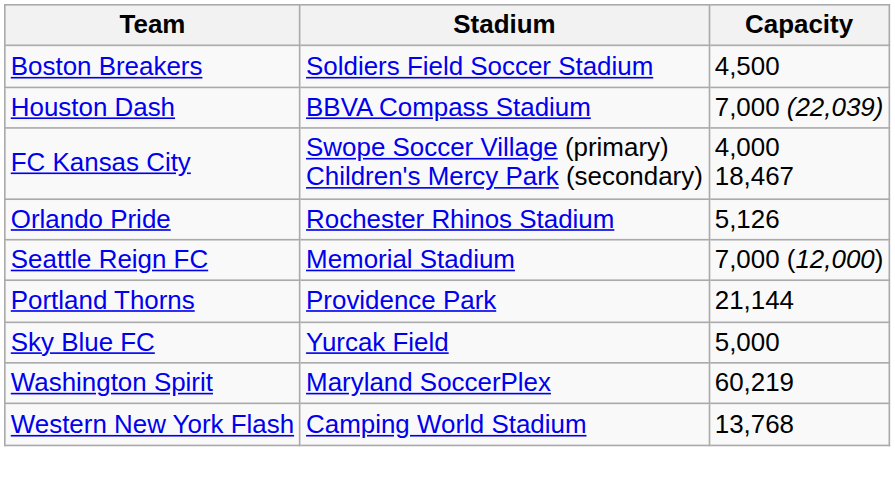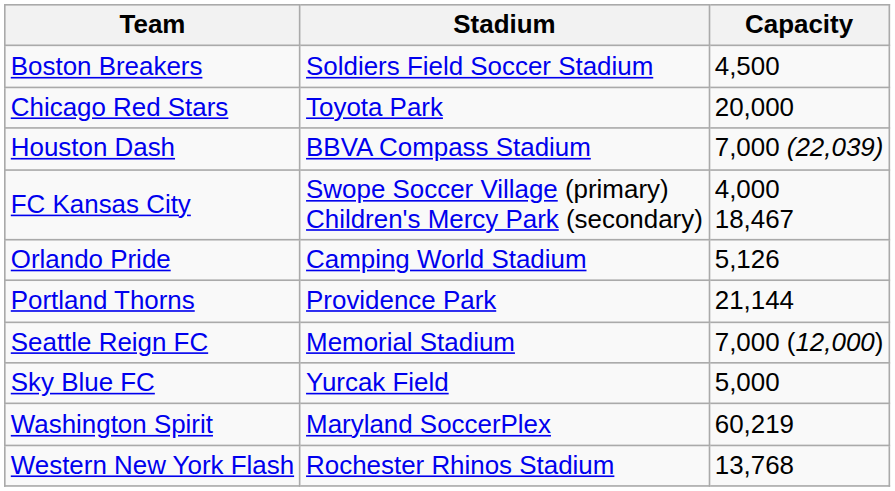 <table class="sortable wikitable">
 <tr>
 <th>Team</th>
 <th>Stadium</th>
 <th data-sort-type="number">Capacity</th>
 </tr>
 <tr>
 <td><a href='#'>Boston Breakers</a></td>
 <td><a href='#'>Soldiers Field Soccer Stadium</a></td>
 <td>4,500</td>
+</tr>
+<tr>
+<td><a href='#'>Chicago Red Stars</a></td>
+<td><a href='#'>Toyota Park</a></td>
+<td>20,000</td>
 </tr>
 <tr>
 <td><a href='#'>Houston Dash</a></td>
 <td><a href='#'>BBVA Compass Stadium</a></td>
 <td>7,000 <em>(22,039)</em></td>
 </tr>
 <tr>
 <td><a href='#'>FC Kansas City</a></td>
 <td><a href='#'>Swope Soccer Village</a> (primary)<br><a href='#'>Children's Mercy Park</a> (secondary)</td>
 <td>4,000<br>18,467</td>
 </tr>
 <tr>
 <td><a href='#'>Orlando Pride</a></td>
-<td><a href='#'>Rochester Rhinos Stadium</a></td>
+<td><a href='#'>Camping World Stadium</a></td>
 <td>5,126</td>
+</tr>
+<tr>
+<td><a href='#'>Portland Thorns</a></td>
+<td><a href='#'>Providence Park</a></td>
+<td>21,144</td>
 </tr>
 <tr>
 <td><a href='#'>Seattle Reign FC</a></td>
 <td><a href='#'>Memorial Stadium</a></td>
 <td>7,000 (<em>12,000</em>)</td>
-</tr>
-<tr>
-<td><a href='#'>Portland Thorns</a></td>
-<td><a href='#'>Providence Park</a></td>
-<td>21,144</td>
 </tr>
 <tr>
 <td><a href='#'>Sky Blue FC</a></td>
 <td><a href='#'>Yurcak Field</a></td>
 <td>5,000</td>
 </tr>
 <tr>
 <td><a href='#'>Washington Spirit</a></td>
 <td><a href='#'>Maryland SoccerPlex</a></td>
 <td>60,219</td>
 </tr>
 <tr>
 <td><a href='#'>Western New York Flash</a></td>
-<td><a href='#'>Camping World Stadium</a></td>
+<td><a href='#'>Rochester Rhinos Stadium</a></td>
 <td>13,768</td>
 </tr>
 </table>
